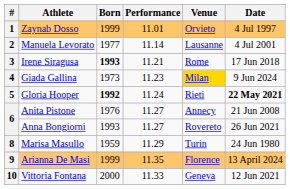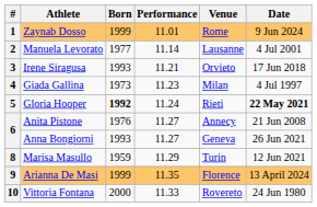 <table class="wikitable" style="font-size:90%; text-align:left;">
 <tr>
 <th>#</th>
 <th>Athlete</th>
 <th>Born</th>
 <th>Performance</th>
 <th>Venue</th>
 <th>Date</th>
 </tr>
 <tr bgcolor=ffc569>
 <th>1</th>
 <td><a href='#'>Zaynab Dosso</a></td>
 <td align=center>1999</td>
 <td align=center>11.01</td>
-<td> <a href='#'>Orvieto</a></td>
-<td align=center>4 Jul 1997</td>
+<td> <a href='#'>Rome</a></td>
+<td align=center>9 Jun 2024</td>
 </tr>
 <tr>
 <th>2</th>
 <td><a href='#'>Manuela Levorato</a></td>
 <td align=center>1977</td>
 <td align=center>11.14</td>
 <td> <a href='#'>Lausanne</a></td>
 <td align=center>4 Jul 2001</td>
 </tr>
 <tr>
 <th>3</th>
 <td><a href='#'>Irene Siragusa</a></td>
-<td align=center><strong>1993</strong></td>
+<td align=center>1993</td>
 <td align=center>11.21</td>
-<td> <a href='#'>Rome</a></td>
+<td> <a href='#'>Orvieto</a></td>
 <td align=center>17 Jun 2018</td>
 </tr>
 <tr>
 <th>4</th>
 <td><a href='#'>Giada Gallina</a></td>
 <td align=center>1973</td>
 <td align=center>11.23</td>
-<td style="background: gold;"> <a href='#'>Milan</a></td>
-<td align=center>9 Jun 2024</td>
+<td> <a href='#'>Milan</a></td>
+<td align=center>4 Jul 1997</td>
 </tr>
 <tr>
 <th>5</th>
 <td align=left><a href='#'>Gloria Hooper</a></td>
 <td align=center><strong>1992</strong></td>
 <td align=center>11.24</td>
 <td align=left> <a href='#'>Rieti</a></td>
 <td align=center><strong>22 May 2021</strong></td>
 </tr>
 <tr>
 <th rowspan=2>6</th>
 <td><a href='#'>Anita Pistone</a></td>
 <td align=center>1976</td>
 <td align=center>11.27</td>
 <td> <a href='#'>Annecy</a></td>
 <td align=center>21 Jun 2008</td>
 </tr>
 <tr>
 <td><a href='#'>Anna Bongiorni</a></td>
 <td align=center>1993</td>
 <td align=center>11.27</td>
-<td> <a href='#'>Rovereto</a></td>
+<td> <a href='#'>Geneva</a></td>
 <td align=center>26 Jun 2021</td>
 </tr>
 <tr>
 <th>8</th>
 <td><a href='#'>Marisa Masullo</a></td>
 <td align=center>1959</td>
 <td align=center>11.29</td>
 <td> <a href='#'>Turin</a></td>
-<td align=center>24 Jun 1980</td>
+<td align=center>12 Jun 2021</td>
 </tr>
 <tr bgcolor=ffc569>
 <th>9</th>
 <td><a href='#'>Arianna De Masi</a></td>
 <td align=center>1999</td>
 <td align=center>11.35</td>
 <td> <a href='#'>Florence</a></td>
 <td align=center>13 April 2024</td>
 </tr>
 <tr>
 <th>10</th>
 <td><a href='#'>Vittoria Fontana</a></td>
 <td align=center>2000</td>
 <td align=center>11.33</td>
-<td> <a href='#'>Geneva</a></td>
-<td align=center>12 Jun 2021</td>
+<td> <a href='#'>Rovereto</a></td>
+<td align=center>24 Jun 1980</td>
 </tr>
 </table>
